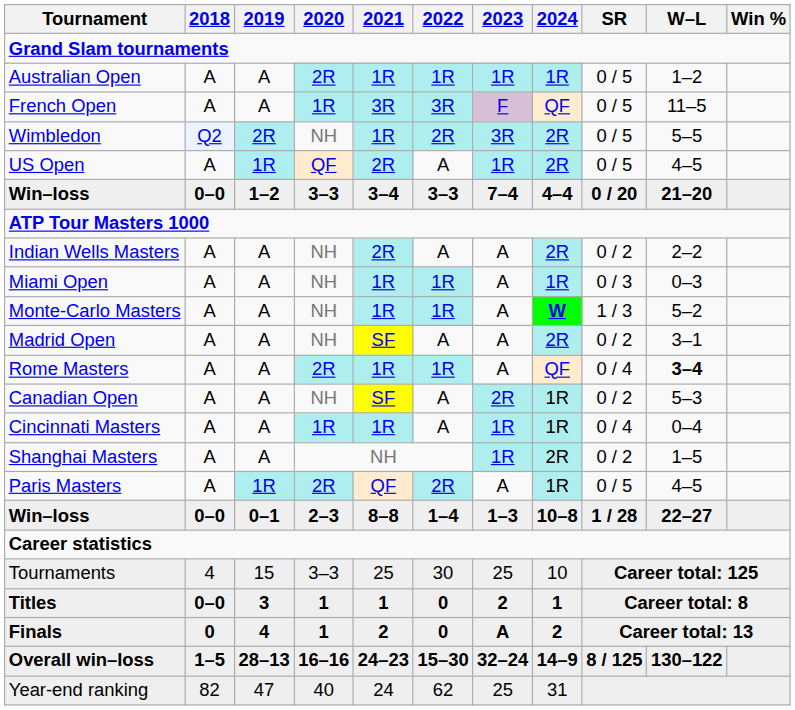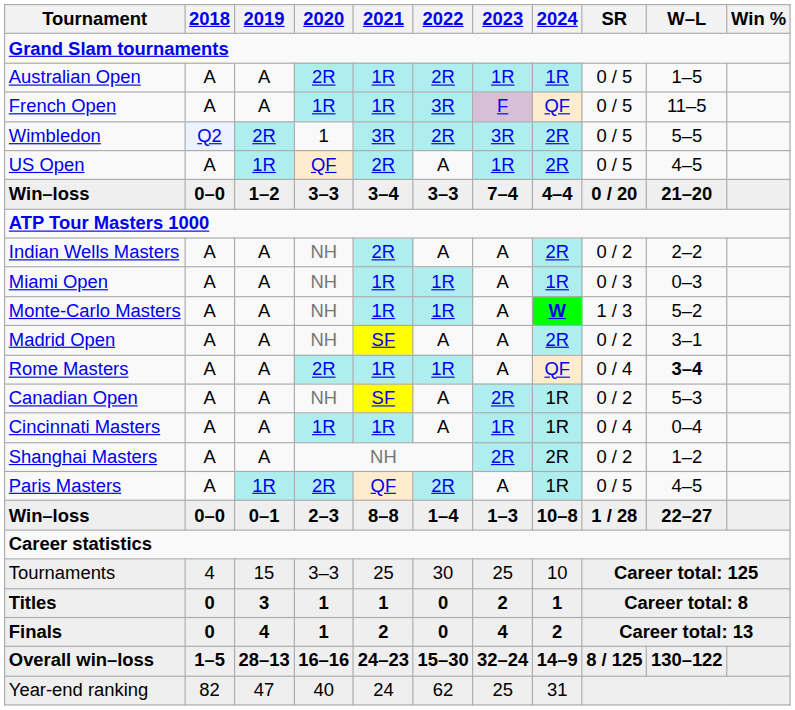 <table class=wikitable style=text-align:center;>
 <tr>
 <th>Tournament</th>
 <th><a href='#'>2018</a></th>
 <th><a href='#'>2019</a></th>
 <th><a href='#'>2020</a></th>
 <th><a href='#'>2021</a></th>
 <th><a href='#'>2022</a></th>
 <th><a href='#'>2023</a></th>
 <th><a href='#'>2024</a></th>
 <th>SR</th>
 <th>W–L</th>
 <th>Win %</th>
 </tr>
 <tr>
 <td colspan="11" align="left"><strong><a href='#'>Grand Slam tournaments</a></strong></td>
 </tr>
 <tr>
 <td align=left><a href='#'>Australian Open</a></td>
 <td>A</td>
 <td>A</td>
 <td bgcolor=afeeee><a href='#'>2R</a></td>
 <td bgcolor=afeeee><a href='#'>1R</a></td>
-<td bgcolor=afeeee><a href='#'>1R</a></td>
+<td bgcolor=afeeee><a href='#'>2R</a></td>
 <td bgcolor=afeeee><a href='#'>1R</a></td>
 <td bgcolor=afeeee><a href='#'>1R</a></td>
 <td>0 / 5</td>
-<td>1–2</td>
+<td>1–5</td>
 <td></td>
 </tr>
 <tr>
 <td align=left><a href='#'>French Open</a></td>
 <td>A</td>
 <td>A</td>
 <td bgcolor=afeeee><a href='#'>1R</a></td>
-<td bgcolor=afeeee><a href='#'>3R</a></td>
+<td bgcolor=afeeee><a href='#'>1R</a></td>
 <td bgcolor=afeeee><a href='#'>3R</a></td>
 <td bgcolor=thistle><a href='#'>F</a></td>
 <td bgcolor=ffebcd><a href='#'>QF</a></td>
 <td>0 / 5</td>
 <td>11–5</td>
 <td></td>
 </tr>
 <tr>
 <td align=left><a href='#'>Wimbledon</a></td>
 <td bgcolor=ecf2ff><a href='#'>Q2</a></td>
 <td bgcolor=afeeee><a href='#'>2R</a></td>
-<td style=color:#767676>NH</td>
-<td bgcolor=afeeee><a href='#'>1R</a></td>
+<td>1</td>
+<td bgcolor=afeeee><a href='#'>3R</a></td>
 <td bgcolor=afeeee><a href='#'>2R</a></td>
 <td bgcolor=afeeee><a href='#'>3R</a></td>
 <td bgcolor=afeeee><a href='#'>2R</a></td>
 <td>0 / 5</td>
 <td>5–5</td>
 <td></td>
 </tr>
 <tr>
 <td align=left><a href='#'>US Open</a></td>
 <td>A</td>
 <td bgcolor=afeeee><a href='#'>1R</a></td>
 <td bgcolor=ffebcd><a href='#'>QF</a></td>
 <td bgcolor=afeeee><a href='#'>2R</a></td>
 <td>A</td>
 <td bgcolor=afeeee><a href='#'>1R</a></td>
 <td bgcolor=afeeee><a href='#'>2R</a></td>
 <td>0 / 5</td>
 <td>4–5</td>
 <td></td>
 </tr>
 <tr style=font-weight:bold;background:#efefef>
 <td style=text-align:left>Win–loss</td>
 <td>0–0</td>
 <td>1–2</td>
 <td>3–3</td>
 <td>3–4</td>
 <td>3–3</td>
 <td>7–4</td>
 <td>4–4</td>
 <td>0 / 20</td>
 <td>21–20</td>
 <td></td>
 </tr>
 <tr>
 <td colspan="11" align="left"><strong><a href='#'>ATP Tour Masters 1000</a></strong></td>
 </tr>
 <tr>
 <td align=left><a href='#'>Indian Wells Masters</a></td>
 <td>A</td>
 <td>A</td>
 <td style="color:#767676">NH</td>
 <td bgcolor=afeeee><a href='#'>2R</a></td>
 <td>A</td>
 <td>A</td>
 <td bgcolor=afeeee><a href='#'>2R</a></td>
 <td>0 / 2</td>
 <td>2–2</td>
 <td></td>
 </tr>
 <tr>
 <td align=left><a href='#'>Miami Open</a></td>
 <td>A</td>
 <td>A</td>
 <td style=color:#767676>NH</td>
 <td bgcolor=afeeee><a href='#'>1R</a></td>
 <td bgcolor=afeeee><a href='#'>1R</a></td>
 <td>A</td>
 <td bgcolor=afeeee><a href='#'>1R</a></td>
 <td>0 / 3</td>
 <td>0–3</td>
 <td></td>
 </tr>
 <tr>
 <td align=left><a href='#'>Monte-Carlo Masters</a></td>
 <td>A</td>
 <td>A</td>
 <td style=color:#767676>NH</td>
 <td bgcolor=afeeee><a href='#'>1R</a></td>
 <td bgcolor=afeeee><a href='#'>1R</a></td>
 <td>A</td>
 <td bgcolor=lime><a href='#'><strong>W</strong></a></td>
 <td>1 / 3</td>
 <td>5–2</td>
 <td></td>
 </tr>
 <tr>
 <td align=left><a href='#'>Madrid Open</a></td>
 <td>A</td>
 <td>A</td>
 <td style=color:#767676>NH</td>
 <td bgcolor=yellow><a href='#'>SF</a></td>
 <td>A</td>
 <td>A</td>
 <td bgcolor=afeeee><a href='#'>2R</a></td>
 <td>0 / 2</td>
 <td>3–1</td>
 <td></td>
 </tr>
 <tr>
 <td align=left><a href='#'>Rome Masters</a></td>
 <td>A</td>
 <td>A</td>
 <td bgcolor=afeeee><a href='#'>2R</a></td>
 <td bgcolor=afeeee><a href='#'>1R</a></td>
 <td bgcolor=afeeee><a href='#'>1R</a></td>
 <td>A</td>
 <td bgcolor=ffebcd><a href='#'>QF</a></td>
 <td>0 / 4</td>
 <td><strong>3–4</strong></td>
 <td></td>
 </tr>
 <tr>
 <td align=left><a href='#'>Canadian Open</a></td>
 <td>A</td>
 <td>A</td>
 <td style=color:#767676>NH</td>
 <td bgcolor=yellow><a href='#'>SF</a></td>
 <td>A</td>
 <td bgcolor=afeeee><a href='#'>2R</a></td>
 <td bgcolor=afeeee>1R</td>
 <td>0 / 2</td>
 <td>5–3</td>
 <td></td>
 </tr>
 <tr>
 <td align=left><a href='#'>Cincinnati Masters</a></td>
 <td>A</td>
 <td>A</td>
 <td bgcolor=afeeee><a href='#'>1R</a></td>
 <td bgcolor=afeeee><a href='#'>1R</a></td>
 <td>A</td>
 <td bgcolor=afeeee><a href='#'>1R</a></td>
 <td bgcolor=afeeee>1R</td>
 <td>0 / 4</td>
 <td>0–4</td>
 <td></td>
 </tr>
 <tr>
 <td align=left><a href='#'>Shanghai Masters</a></td>
 <td>A</td>
 <td>A</td>
 <td colspan=3 style=color:#767676>NH</td>
-<td bgcolor=afeeee><a href='#'>1R</a></td>
+<td bgcolor=afeeee><a href='#'>2R</a></td>
 <td bgcolor=afeeee>2R</td>
 <td>0 / 2</td>
-<td>1–5</td>
+<td>1–2</td>
 <td></td>
 </tr>
 <tr>
 <td align=left><a href='#'>Paris Masters</a></td>
 <td>A</td>
 <td bgcolor=afeeee><a href='#'>1R</a></td>
 <td bgcolor=afeeee><a href='#'>2R</a></td>
 <td bgcolor=ffebcd><a href='#'>QF</a></td>
 <td bgcolor=afeeee><a href='#'>2R</a></td>
 <td>A</td>
 <td bgcolor=afeeee>1R</td>
 <td>0 / 5</td>
 <td>4–5</td>
 <td></td>
 </tr>
 <tr style=font-weight:bold;background:#efefef>
 <td style=text-align:left>Win–loss</td>
 <td>0–0</td>
 <td>0–1</td>
 <td>2–3</td>
 <td>8–8</td>
 <td>1–4</td>
 <td>1–3</td>
 <td>10–8</td>
 <td>1 / 28</td>
 <td>22–27</td>
 <td></td>
 </tr>
 <tr>
 <td colspan="11" align="left"><strong>Career statistics</strong></td>
 </tr>
 <tr bgcolor=efefef>
 <td align=left>Tournaments</td>
 <td>4</td>
 <td>15</td>
 <td>3–3</td>
 <td>25</td>
 <td>30</td>
 <td>25</td>
 <td>10</td>
 <td colspan="3"><strong>Career total: 125</strong></td>
 </tr>
 <tr style=font-weight:bold;background:#efefef>
 <td style=text-align:left>Titles</td>
-<td>0–0</td>
+<td>0</td>
 <td>3</td>
 <td>1</td>
 <td>1</td>
 <td>0</td>
 <td>2</td>
 <td>1</td>
 <td colspan="3">Career total: 8</td>
 </tr>
 <tr style=font-weight:bold;background:#efefef>
 <td style=text-align:left>Finals</td>
 <td>0</td>
 <td>4</td>
 <td>1</td>
 <td>2</td>
 <td>0</td>
-<td>A</td>
+<td>4</td>
 <td>2</td>
 <td colspan="3">Career total: 13</td>
 </tr>
 <tr style=font-weight:bold;background:#efefef>
 <td style=text-align:left>Overall win–loss</td>
 <td>1–5</td>
 <td>28–13</td>
 <td>16–16</td>
 <td>24–23</td>
 <td>15–30</td>
 <td>32–24</td>
 <td>14–9</td>
 <td>8 / 125</td>
 <td>130–122</td>
 <td></td>
 </tr>
 <tr bgcolor=efefef>
 <td align=left>Year-end ranking</td>
 <td>82</td>
 <td>47</td>
 <td>40</td>
 <td>24</td>
 <td>62</td>
 <td>25</td>
 <td>31</td>
 <td colspan="3"></td>
 </tr>
 </table>
